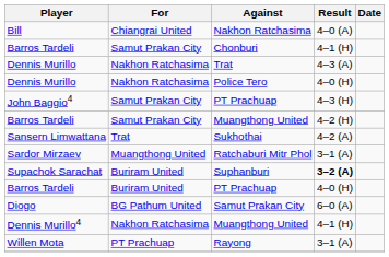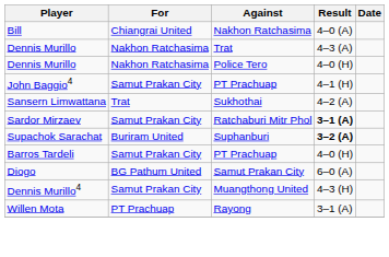 <table class="wikitable sortable">
 <tr>
 <th>Player</th>
 <th>For</th>
 <th>Against</th>
 <th align=center>Result</th>
 <th>Date</th>
 </tr>
 <tr>
 <td> <a href='#'>Bill</a></td>
 <td><a href='#'>Chiangrai United</a></td>
 <td><a href='#'>Nakhon Ratchasima</a></td>
 <td>4–0 (A)</td>
-<td></td>
-</tr>
-<tr>
-<td> <a href='#'>Barros Tardeli</a></td>
-<td><a href='#'>Samut Prakan City</a></td>
-<td><a href='#'>Chonburi</a></td>
-<td>4–1 (H)</td>
 <td></td>
 </tr>
 <tr>
 <td> <a href='#'>Dennis Murillo</a></td>
 <td><a href='#'>Nakhon Ratchasima</a></td>
 <td><a href='#'>Trat</a></td>
 <td>4–3 (A)</td>
 <td></td>
 </tr>
 <tr>
 <td> <a href='#'>Dennis Murillo</a></td>
 <td><a href='#'>Nakhon Ratchasima</a></td>
 <td><a href='#'>Police Tero</a></td>
 <td>4–0 (H)</td>
 <td></td>
 </tr>
 <tr>
 <td> <a href='#'>John Baggio</a><sup>4</sup></td>
 <td><a href='#'>Samut Prakan City</a></td>
 <td><a href='#'>PT Prachuap</a></td>
-<td>4–3 (H)</td>
-<td></td>
-</tr>
-<tr>
-<td> <a href='#'>Barros Tardeli</a></td>
-<td><a href='#'>Samut Prakan City</a></td>
-<td><a href='#'>Muangthong United</a></td>
-<td>4–2 (H)</td>
+<td>4–1 (H)</td>
 <td></td>
 </tr>
 <tr>
 <td> <a href='#'>Sansern Limwattana</a></td>
 <td><a href='#'>Trat</a></td>
 <td><a href='#'>Sukhothai</a></td>
 <td>4–2 (A)</td>
 <td></td>
 </tr>
 <tr>
 <td> <a href='#'>Sardor Mirzaev</a></td>
-<td><a href='#'>Muangthong United</a></td>
+<td><a href='#'>Samut Prakan City</a></td>
 <td><a href='#'>Ratchaburi Mitr Phol</a></td>
-<td>3–1 (A)</td>
+<td><strong>3–1 (A)</strong></td>
 <td></td>
 </tr>
 <tr>
 <td> <a href='#'>Supachok Sarachat</a></td>
 <td><a href='#'>Buriram United</a></td>
 <td><a href='#'>Suphanburi</a></td>
 <td><strong>3–2 (A)</strong></td>
 <td></td>
 </tr>
 <tr>
 <td> <a href='#'>Barros Tardeli</a></td>
-<td><a href='#'>Buriram United</a></td>
+<td><a href='#'>Samut Prakan City</a></td>
 <td><a href='#'>PT Prachuap</a></td>
 <td>4–0 (H)</td>
 <td></td>
 </tr>
 <tr>
 <td> <a href='#'>Diogo</a></td>
 <td><a href='#'>BG Pathum United</a></td>
 <td><a href='#'>Samut Prakan City</a></td>
 <td>6–0 (A)</td>
 <td></td>
 </tr>
 <tr>
 <td> <a href='#'>Dennis Murillo</a><sup>4</sup></td>
-<td><a href='#'>Nakhon Ratchasima</a></td>
+<td><a href='#'>Samut Prakan City</a></td>
 <td><a href='#'>Muangthong United</a></td>
-<td>4–1 (H)</td>
+<td>4–3 (H)</td>
 <td></td>
 </tr>
 <tr>
 <td> <a href='#'>Willen Mota</a></td>
 <td><a href='#'>PT Prachuap</a></td>
 <td><a href='#'>Rayong</a></td>
 <td>3–1 (A)</td>
 <td></td>
 </tr>
 <tr>
 </tr>
 </table>
